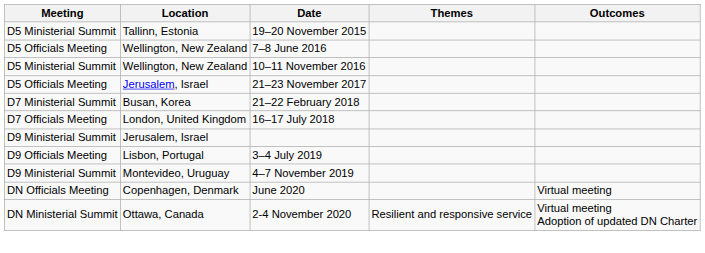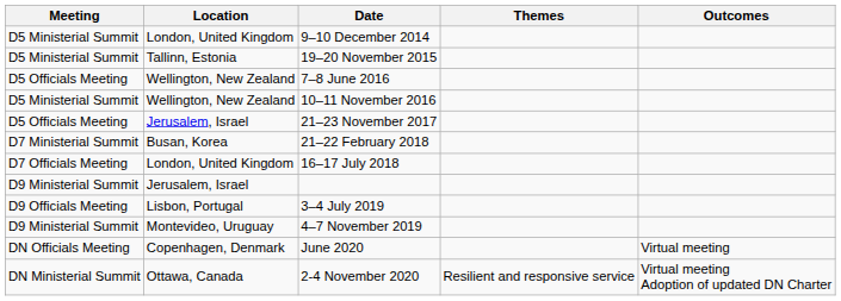 <table class="wikitable col3right">
 <tr>
 <th>Meeting</th>
 <th>Location</th>
 <th>Date</th>
 <th>Themes</th>
 <th>Outcomes</th>
+</tr>
+<tr>
+<td>D5 Ministerial Summit</td>
+<td>London, United Kingdom</td>
+<td>9–10 December 2014</td>
+<td></td>
+<td></td>
 </tr>
 <tr>
 <td>D5 Ministerial Summit</td>
 <td>Tallinn, Estonia</td>
 <td>19–20 November 2015</td>
 <td></td>
 <td></td>
 </tr>
 <tr>
 <td>D5 Officials Meeting</td>
 <td>Wellington, New Zealand</td>
 <td>7–8 June 2016</td>
 <td></td>
 <td></td>
 </tr>
 <tr>
 <td>D5 Ministerial Summit</td>
 <td>Wellington, New Zealand</td>
 <td>10–11 November 2016</td>
 <td></td>
 <td></td>
 </tr>
 <tr>
 <td>D5 Officials Meeting</td>
 <td><a href='#'>Jerusalem</a>, Israel</td>
 <td>21–23 November 2017</td>
 <td></td>
 <td></td>
 </tr>
 <tr>
 <td>D7 Ministerial Summit</td>
 <td>Busan, Korea</td>
 <td>21–22 February 2018</td>
 <td></td>
 <td></td>
 </tr>
 <tr>
 <td>D7 Officials Meeting</td>
 <td>London, United Kingdom</td>
 <td>16–17 July 2018</td>
 <td></td>
 <td></td>
 </tr>
 <tr>
 <td>D9 Ministerial Summit</td>
 <td>Jerusalem, Israel</td>
 <td></td>
 <td></td>
 <td></td>
 </tr>
 <tr>
 <td>D9 Officials Meeting</td>
 <td>Lisbon, Portugal</td>
 <td>3–4 July 2019</td>
 <td></td>
 <td></td>
 </tr>
 <tr>
 <td>D9 Ministerial Summit</td>
 <td>Montevideo, Uruguay</td>
 <td>4–7 November 2019</td>
 <td></td>
 <td></td>
 </tr>
 <tr>
 <td>DN Officials Meeting</td>
 <td>Copenhagen, Denmark</td>
 <td>June 2020</td>
 <td></td>
 <td>Virtual meeting</td>
 </tr>
 <tr>
 <td>DN Ministerial Summit</td>
 <td>Ottawa, Canada</td>
 <td>2-4 November 2020</td>
 <td>Resilient and responsive service</td>
 <td>Virtual meeting<br>Adoption of updated DN Charter</td>
 </tr>
 </table>
